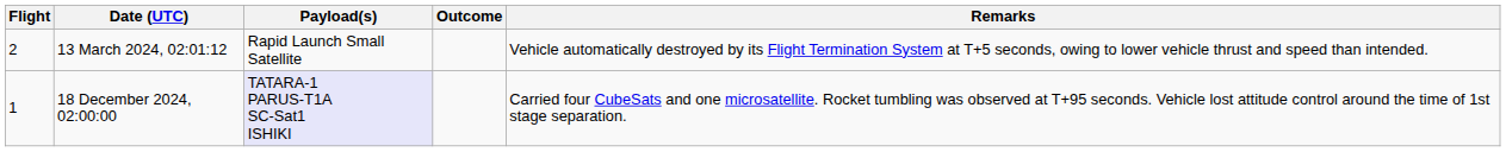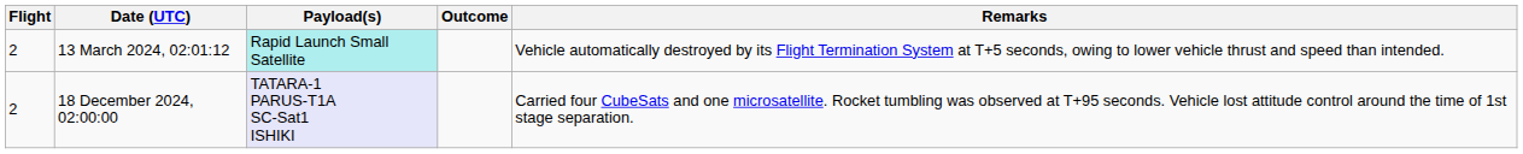 <table class="wikitable sticky-header">
 <tr>
 <th>Flight</th>
 <th>Date (<a href='#'>UTC</a>)</th>
 <th>Payload(s)</th>
 <th>Outcome</th>
 <th>Remarks</th>
 </tr>
 <tr>
 <td>2</td>
 <td>13 March 2024, 02:01:12</td>
-<td>Rapid Launch Small Satellite</td>
+<td style="background: paleturquoise;">Rapid Launch Small Satellite</td>
 <td></td>
 <td>Vehicle automatically destroyed by its <a href='#'>Flight Termination System</a> at T+5 seconds, owing to lower vehicle thrust and speed than intended.</td>
 </tr>
 <tr>
-<td>1</td>
+<td>2</td>
 <td>18 December 2024, 02:00:00</td>
 <td style="background: lavender;">TATARA-1<br>PARUS-T1A<br>SC-Sat1<br>ISHIKI</td>
 <td></td>
 <td>Carried four <a href='#'>CubeSats</a> and one <a href='#'>microsatellite</a>. Rocket tumbling was observed at T+95 seconds. Vehicle lost attitude control around the time of 1st stage separation.</td>
 </tr>
 </table>
